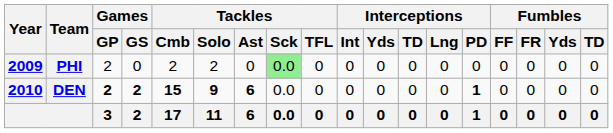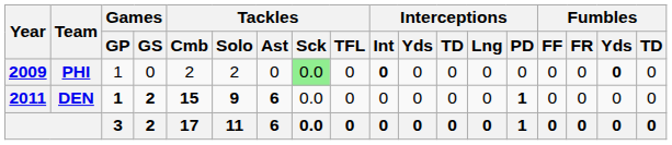 <table class="wikitable" style="text-align:center">
 <tr>
 <th rowspan="2">Year</th>
 <th rowspan="2">Team</th>
 <th colspan="2">Games</th>
 <th colspan="5">Tackles</th>
 <th colspan="5">Interceptions</th>
 <th colspan="4">Fumbles</th>
 </tr>
 <tr>
 <th>GP</th>
 <th>GS</th>
 <th>Cmb</th>
 <th>Solo</th>
 <th>Ast</th>
 <th>Sck</th>
 <th>TFL</th>
 <th>Int</th>
 <th>Yds</th>
 <th>TD</th>
 <th>Lng</th>
 <th>PD</th>
 <th>FF</th>
 <th>FR</th>
 <th>Yds</th>
 <th>TD</th>
 </tr>
 <tr>
 <th><a href='#'>2009</a></th>
 <th><a href='#'>PHI</a></th>
-<td>2</td>
+<td>1</td>
 <td>0</td>
 <td>2</td>
 <td>2</td>
 <td>0</td>
 <td style="background: lightgreen;">0.0</td>
 <td>0</td>
+<td><strong>0</strong></td>
 <td>0</td>
 <td>0</td>
 <td>0</td>
 <td>0</td>
 <td>0</td>
 <td>0</td>
-<td>0</td>
-<td>0</td>
+<td><strong>0</strong></td>
 <td>0</td>
 </tr>
 <tr>
-<th><a href='#'>2010</a></th>
+<th><a href='#'>2011</a></th>
 <th><a href='#'>DEN</a></th>
-<td><strong>2</strong></td>
+<td><strong>1</strong></td>
 <td><strong>2</strong></td>
 <td><strong>15</strong></td>
 <td><strong>9</strong></td>
 <td><strong>6</strong></td>
 <td>0.0</td>
 <td>0</td>
 <td>0</td>
 <td>0</td>
 <td>0</td>
 <td>0</td>
 <td><strong>1</strong></td>
 <td>0</td>
 <td>0</td>
 <td>0</td>
 <td>0</td>
 </tr>
 <tr>
 <th colspan="2"></th>
 <th>3</th>
 <th>2</th>
 <th>17</th>
 <th>11</th>
 <th>6</th>
 <th>0.0</th>
 <th>0</th>
 <th>0</th>
 <th>0</th>
 <th>0</th>
 <th>0</th>
 <th>1</th>
 <th>0</th>
 <th>0</th>
 <th>0</th>
 <th>0</th>
 </tr>
 </table>
